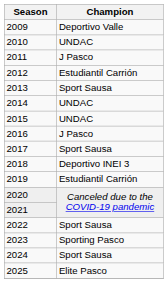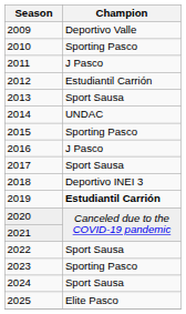 <table class="wikitable sortable">
 <tr>
 <th width=80px>Season</th>
 <th width=170px>Champion</th>
 </tr>
 <tr>
 <td>2009</td>
 <td>Deportivo Valle</td>
 </tr>
 <tr>
 <td>2010</td>
-<td>UNDAC</td>
+<td>Sporting Pasco</td>
 </tr>
 <tr>
 <td>2011</td>
 <td>J Pasco</td>
 </tr>
 <tr>
 <td>2012</td>
 <td>Estudiantil Carrión</td>
 </tr>
 <tr>
 <td>2013</td>
 <td>Sport Sausa</td>
 </tr>
 <tr>
 <td>2014</td>
 <td>UNDAC</td>
 </tr>
 <tr>
 <td>2015</td>
-<td>UNDAC</td>
+<td>Sporting Pasco</td>
 </tr>
 <tr>
 <td>2016</td>
 <td>J Pasco</td>
 </tr>
 <tr>
 <td>2017</td>
 <td>Sport Sausa</td>
 </tr>
 <tr>
 <td>2018</td>
 <td>Deportivo INEI 3</td>
 </tr>
 <tr>
 <td>2019</td>
-<td>Estudiantil Carrión</td>
+<td><strong>Estudiantil Carrión</strong></td>
 </tr>
 <tr bgcolor=#efefef>
 <td>2020</td>
 <td rowspan=2 colspan="2" align=center><em>Canceled due to the <a href='#'>COVID-19 pandemic</a></em></td>
 </tr>
 <tr bgcolor=#efefef>
 <td>2021</td>
 </tr>
 <tr>
 <td>2022</td>
 <td>Sport Sausa</td>
 </tr>
 <tr>
 <td>2023</td>
 <td>Sporting Pasco</td>
 </tr>
 <tr>
 <td>2024</td>
 <td>Sport Sausa</td>
 </tr>
 <tr>
 <td>2025</td>
 <td>Elite Pasco</td>
 </tr>
 <tr>
 </tr>
 </table>
